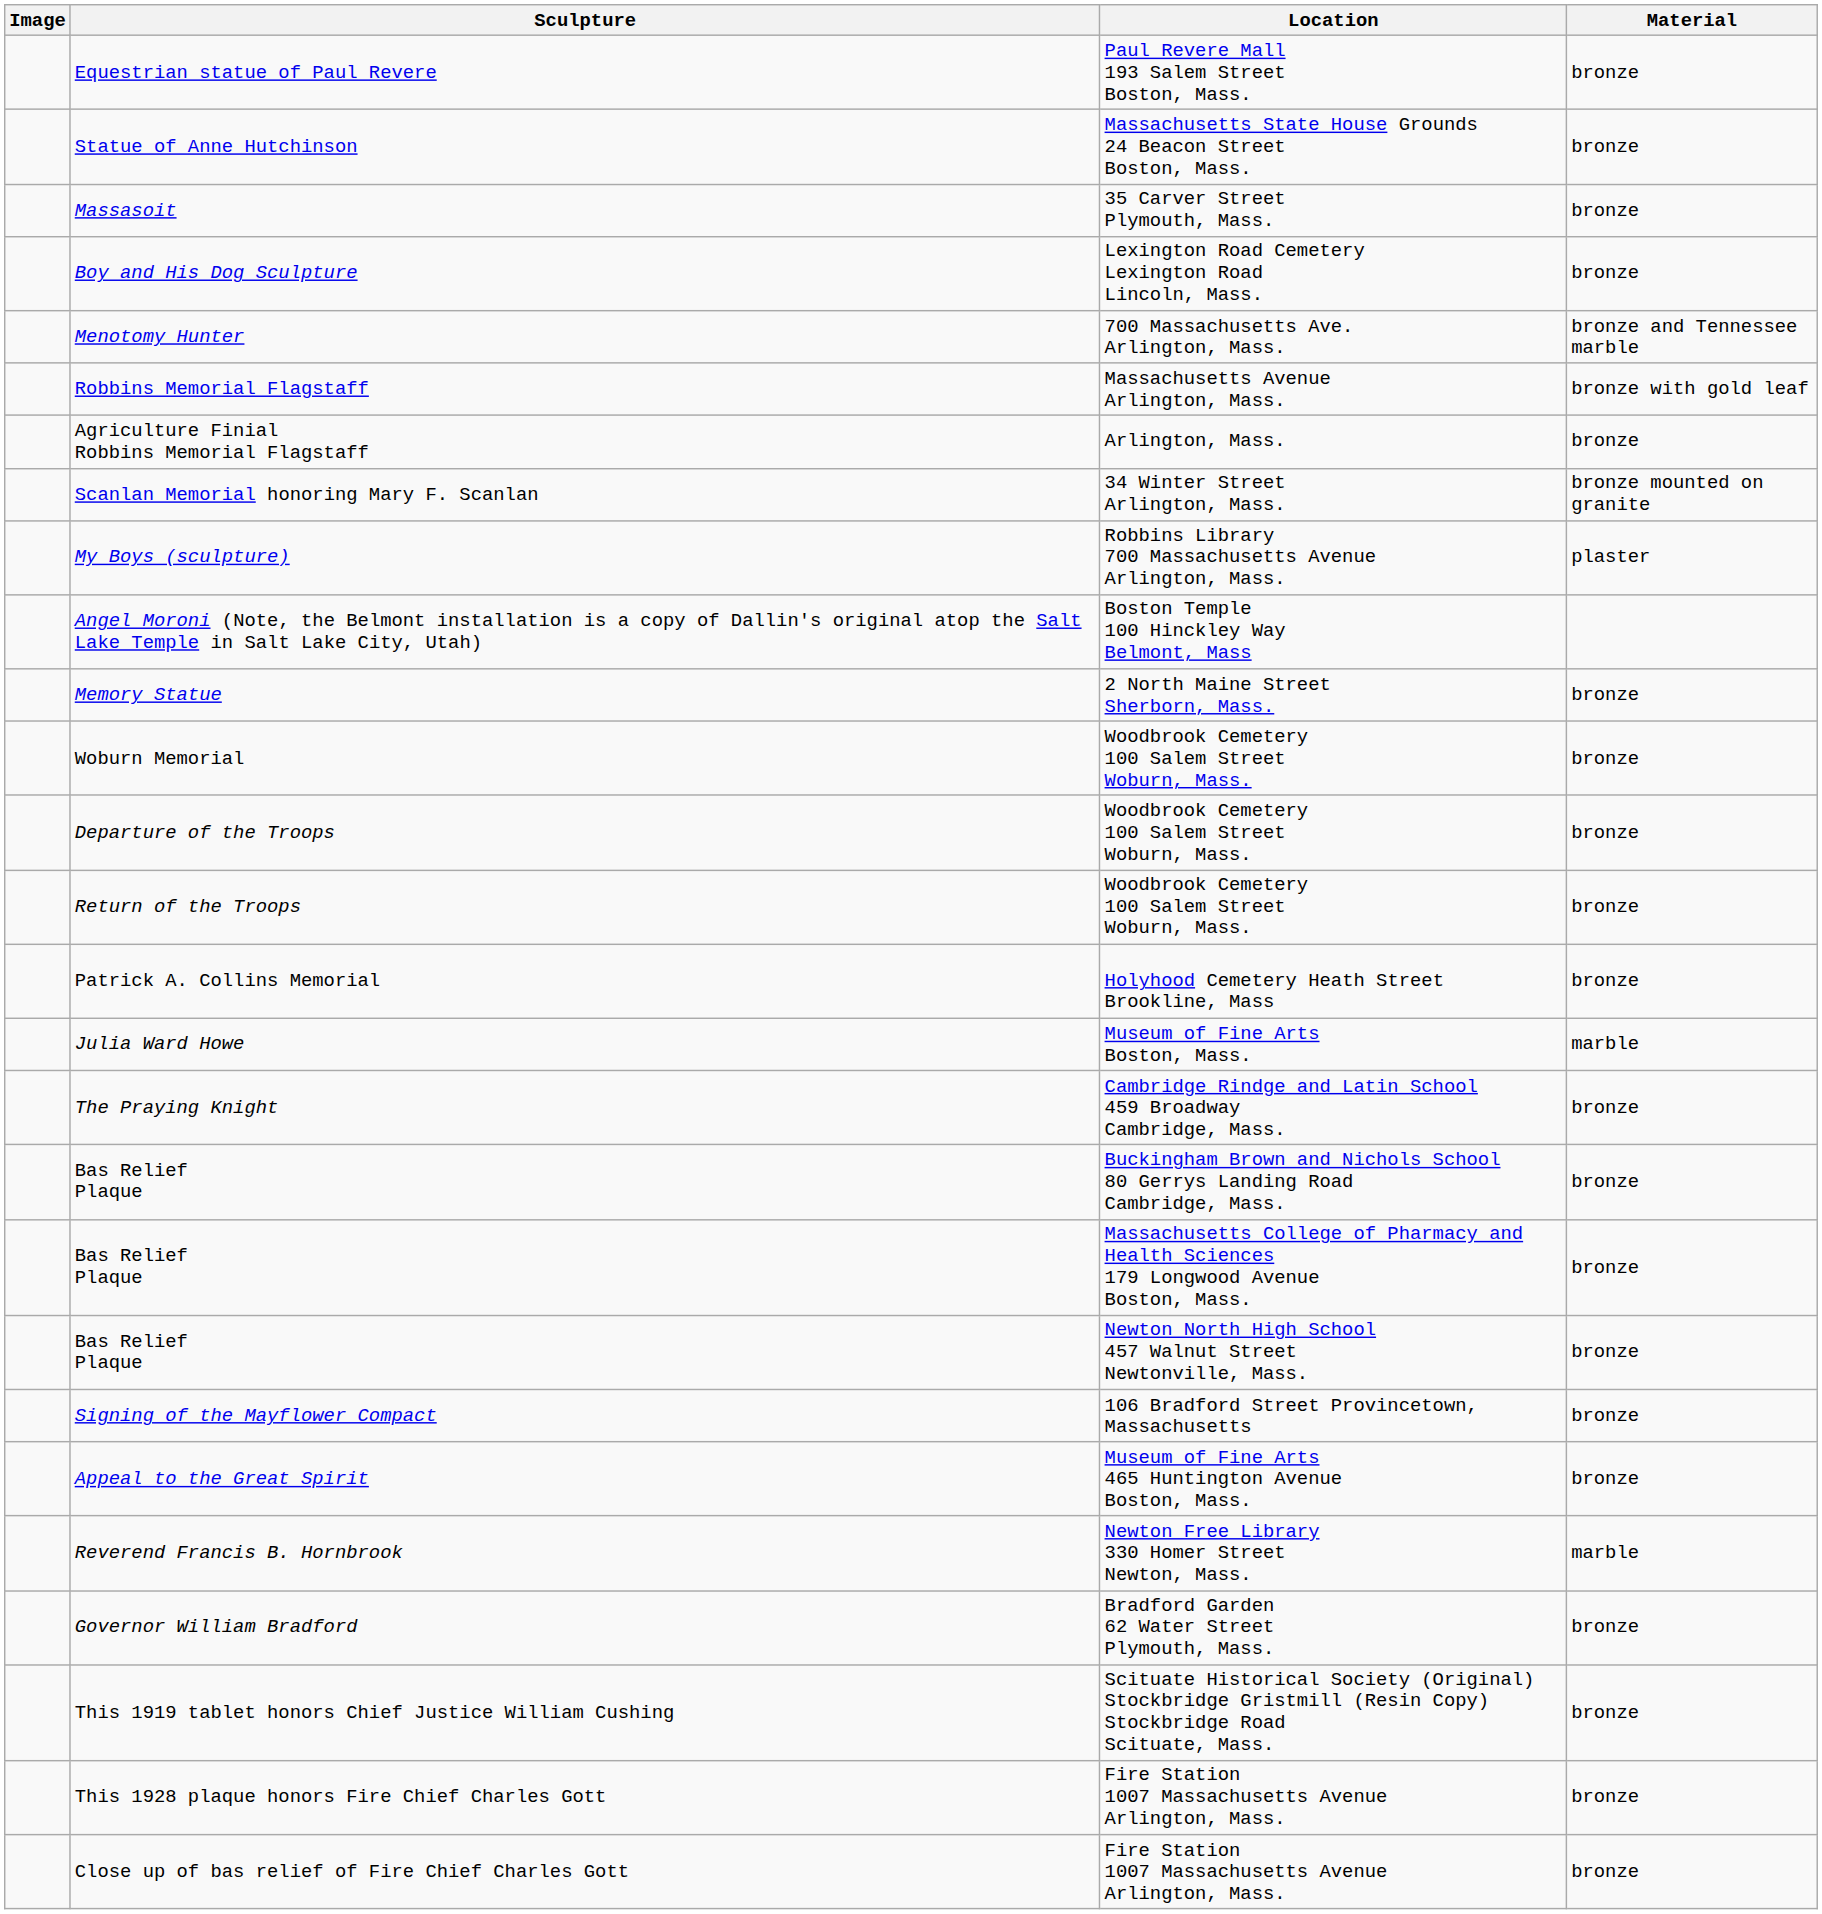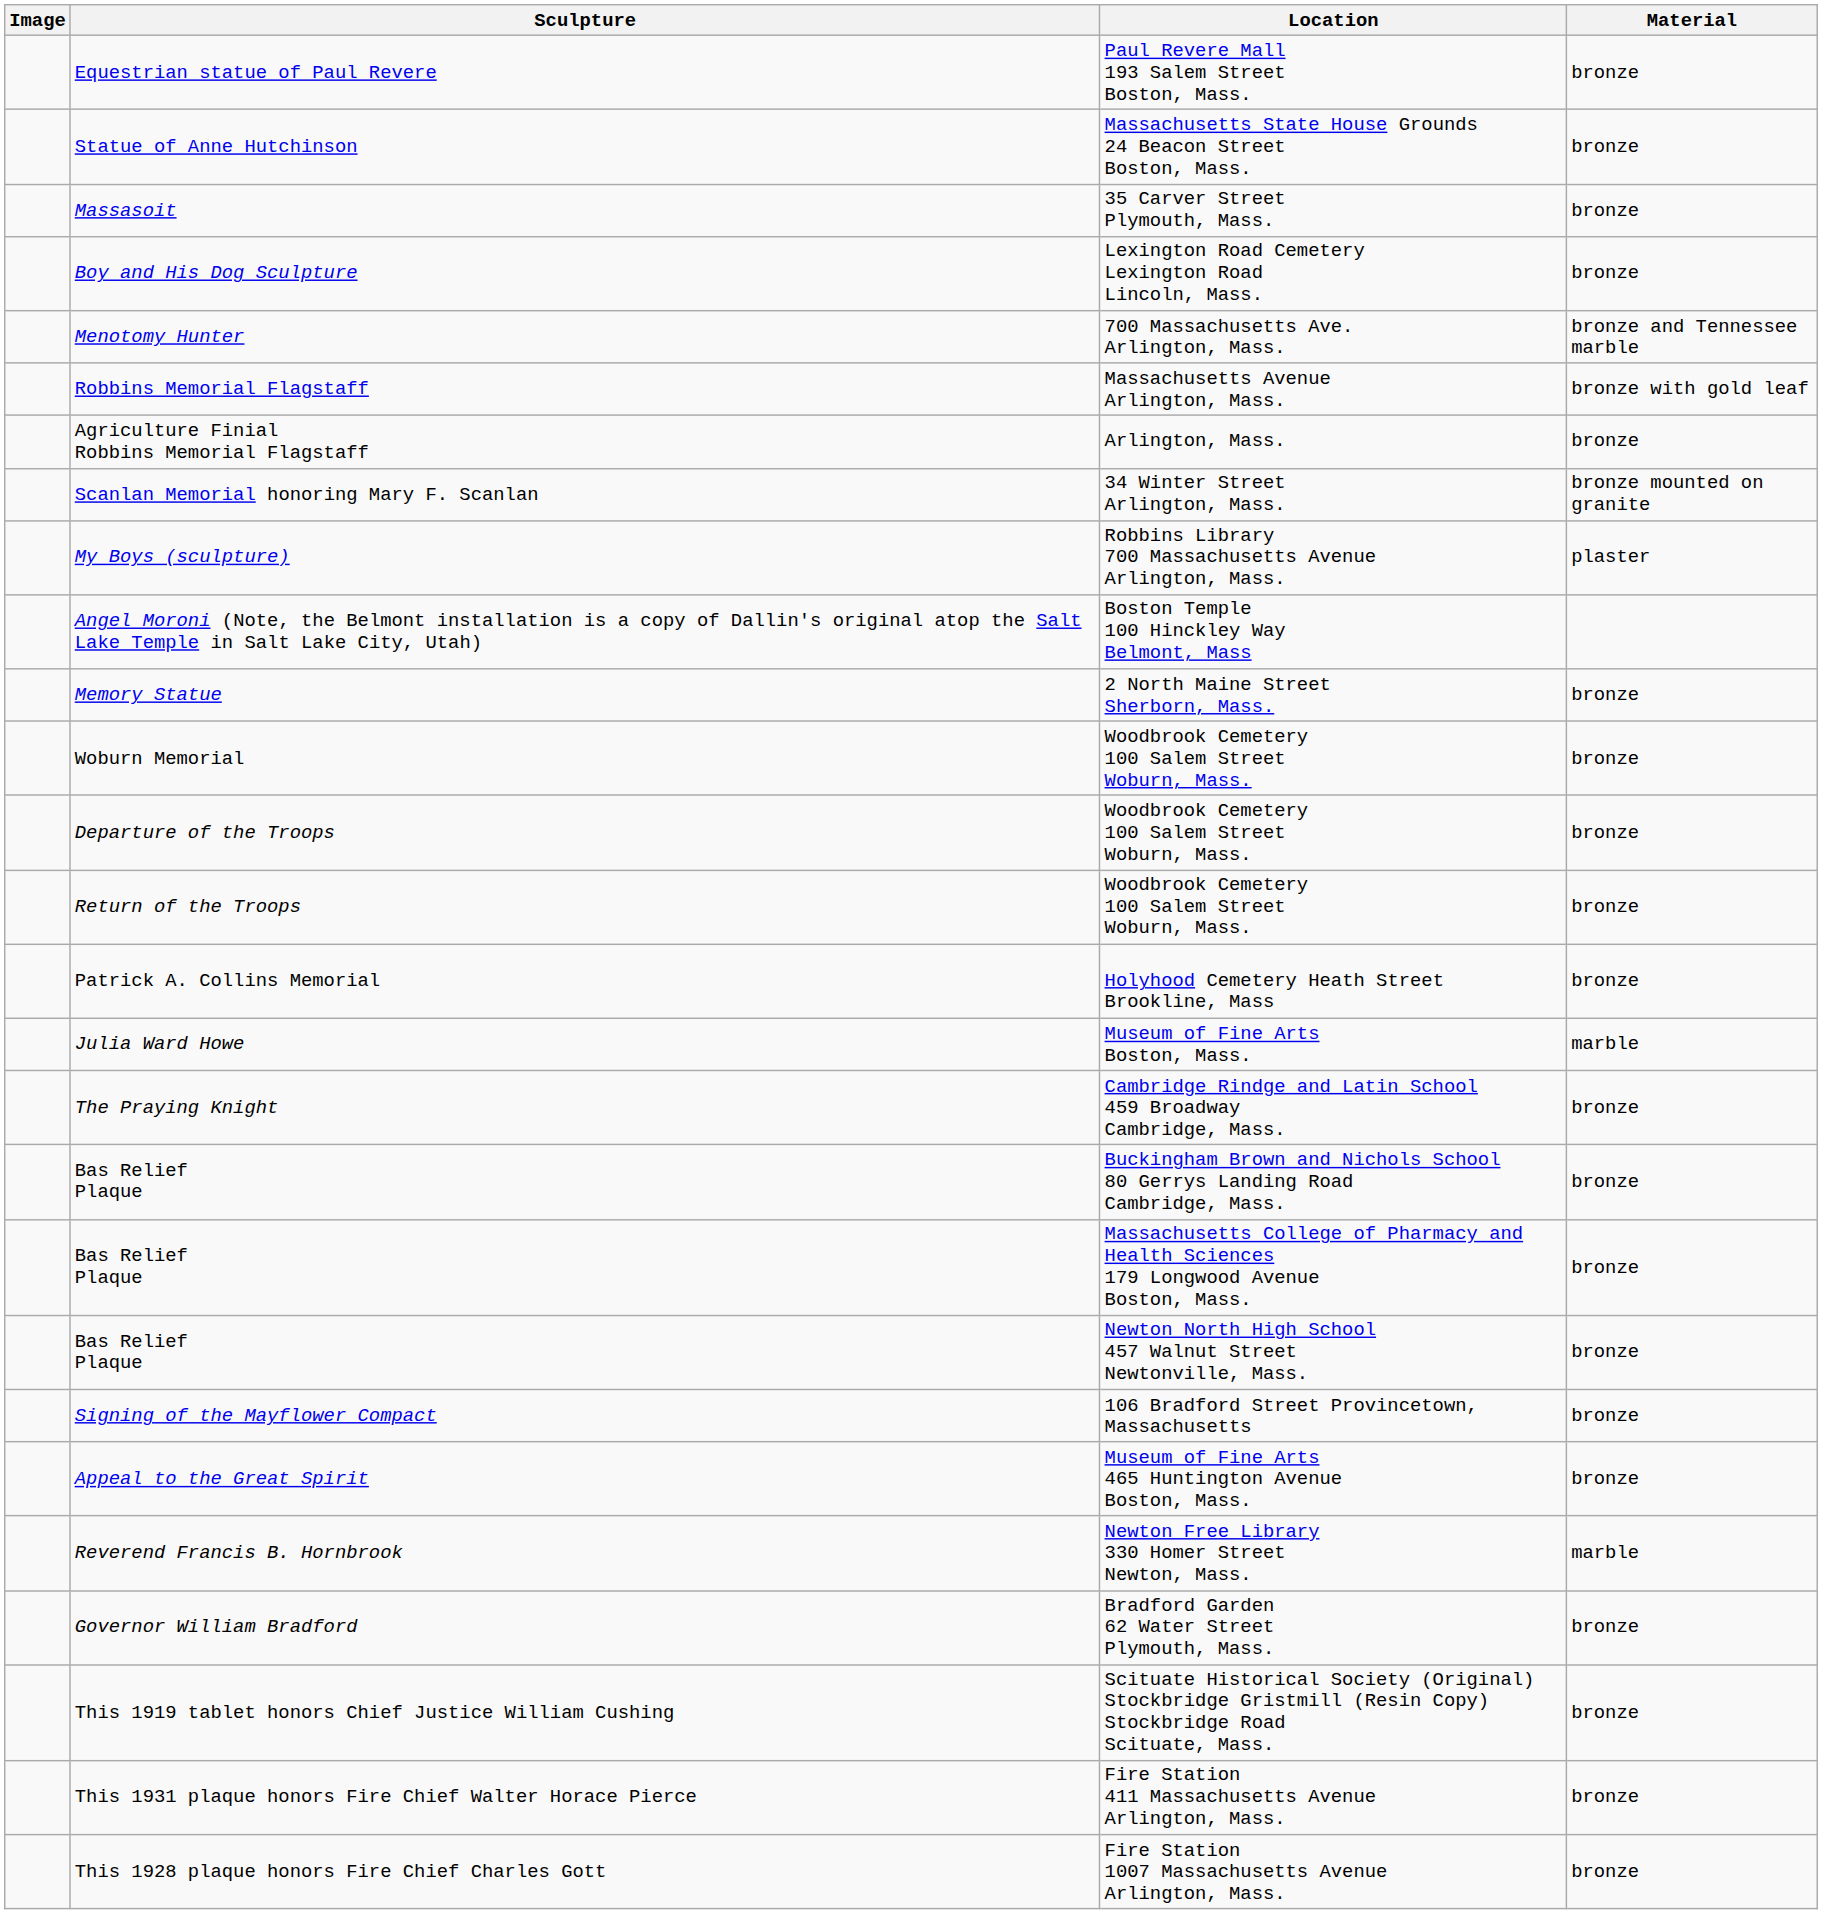 <table class="wikitable">
 <tr>
 <th>Image</th>
 <th>Sculpture</th>
 <th>Location</th>
 <th>Material</th>
 </tr>
 <tr>
 <td></td>
 <td><a href='#'>Equestrian statue of Paul Revere</a></td>
 <td><a href='#'>Paul Revere Mall</a><br>193 Salem Street<br>Boston, Mass.</td>
 <td>bronze</td>
 </tr>
 <tr>
 <td></td>
 <td><a href='#'>Statue of Anne Hutchinson</a></td>
 <td><a href='#'>Massachusetts State House</a> Grounds<br>24 Beacon Street<br>Boston, Mass.</td>
 <td>bronze</td>
 </tr>
 <tr>
 <td></td>
 <td><em><a href='#'>Massasoit</a></em></td>
 <td>35 Carver Street<br>Plymouth, Mass.</td>
 <td>bronze</td>
 </tr>
 <tr>
 <td></td>
 <td><em><a href='#'>Boy and His Dog Sculpture</a></em></td>
 <td>Lexington Road Cemetery<br>Lexington Road<br>Lincoln, Mass.</td>
 <td>bronze</td>
 </tr>
 <tr>
 <td></td>
 <td><em><a href='#'>Menotomy Hunter</a></em></td>
 <td>700 Massachusetts Ave.<br>Arlington, Mass.</td>
 <td>bronze and Tennessee marble</td>
 </tr>
 <tr>
 <td></td>
 <td><a href='#'>Robbins Memorial Flagstaff</a></td>
 <td>Massachusetts Avenue<br>Arlington, Mass.</td>
 <td>bronze with gold leaf</td>
 </tr>
 <tr>
 <td></td>
 <td>Agriculture Finial<br>Robbins Memorial Flagstaff</td>
 <td>Arlington, Mass.</td>
 <td>bronze</td>
 </tr>
 <tr>
 <td></td>
 <td><a href='#'>Scanlan Memorial</a> honoring Mary F. Scanlan</td>
 <td>34 Winter Street<br>Arlington, Mass.</td>
 <td>bronze mounted on granite</td>
 </tr>
 <tr>
 <td></td>
 <td><em><a href='#'>My Boys (sculpture)</a></em> </td>
 <td>Robbins Library<br>700 Massachusetts Avenue<br>Arlington, Mass.</td>
 <td>plaster</td>
 </tr>
 <tr>
 <td></td>
 <td><em><a href='#'>Angel Moroni</a></em> (Note, the Belmont installation is a copy of Dallin's original atop the <a href='#'>Salt Lake Temple</a> in Salt Lake City, Utah)</td>
 <td>Boston Temple<br>100 Hinckley Way<br><a href='#'>Belmont, Mass</a></td>
 <td></td>
 </tr>
 <tr>
 <td></td>
 <td><em><a href='#'>Memory Statue</a></em></td>
 <td>2 North Maine Street<br><a href='#'>Sherborn, Mass.</a></td>
 <td>bronze</td>
 </tr>
 <tr>
 <td></td>
 <td>Woburn Memorial</td>
 <td>Woodbrook Cemetery<br>100 Salem Street<br><a href='#'>Woburn, Mass.</a></td>
 <td>bronze</td>
 </tr>
 <tr>
 <td></td>
 <td><em>Departure of the Troops</em></td>
 <td>Woodbrook Cemetery<br>100 Salem Street<br>Woburn, Mass.</td>
 <td>bronze</td>
 </tr>
 <tr>
 <td></td>
 <td><em>Return of the Troops</em></td>
 <td>Woodbrook Cemetery<br>100 Salem Street<br>Woburn, Mass.</td>
 <td>bronze</td>
 </tr>
 <tr>
 <td></td>
 <td>Patrick A. Collins Memorial</td>
 <td><br><a href='#'>Holyhood</a> Cemetery Heath Street<br>Brookline, Mass</td>
 <td>bronze</td>
 </tr>
 <tr>
 <td></td>
 <td><em>Julia Ward Howe</em></td>
 <td><a href='#'>Museum of Fine Arts</a><br>Boston, Mass.</td>
 <td>marble</td>
 </tr>
 <tr>
 <td></td>
 <td><em>The Praying Knight</em></td>
 <td><a href='#'>Cambridge Rindge and Latin School</a><br>459 Broadway<br>Cambridge, Mass.</td>
 <td>bronze</td>
 </tr>
 <tr>
 <td></td>
 <td>Bas Relief<br>Plaque</td>
 <td><a href='#'>Buckingham Brown and Nichols School</a><br>80 Gerrys Landing Road<br>Cambridge, Mass.</td>
 <td>bronze</td>
 </tr>
 <tr>
 <td></td>
 <td>Bas Relief<br>Plaque</td>
 <td><a href='#'>Massachusetts College of Pharmacy and Health Sciences</a><br>179 Longwood Avenue<br>Boston, Mass.</td>
 <td>bronze</td>
 </tr>
 <tr>
 <td></td>
 <td>Bas Relief<br>Plaque</td>
 <td><a href='#'>Newton North High School</a><br>457 Walnut Street<br>Newtonville, Mass.</td>
 <td>bronze</td>
 </tr>
 <tr>
 <td></td>
 <td><em><a href='#'>Signing of the Mayflower Compact</a></em></td>
 <td>106 Bradford Street Provincetown, Massachusetts</td>
 <td>bronze</td>
 </tr>
 <tr>
 <td></td>
 <td><em><a href='#'>Appeal to the Great Spirit</a></em></td>
 <td><a href='#'>Museum of Fine Arts</a><br>465 Huntington Avenue<br>Boston, Mass.</td>
 <td>bronze</td>
 </tr>
 <tr>
 <td></td>
 <td><em>Reverend Francis B. Hornbrook</em></td>
 <td><a href='#'>Newton Free Library</a><br>330 Homer Street<br>Newton, Mass.</td>
 <td>marble</td>
 </tr>
 <tr>
 <td></td>
 <td><em>Governor William Bradford</em></td>
 <td>Bradford Garden<br>62 Water Street<br>Plymouth, Mass.</td>
 <td>bronze</td>
 </tr>
 <tr>
 <td></td>
 <td>This 1919 tablet honors Chief Justice William Cushing</td>
 <td>Scituate Historical Society (Original)<br>Stockbridge Gristmill (Resin Copy)<br>Stockbridge Road<br>Scituate, Mass.</td>
 <td>bronze</td>
 </tr>
 <tr>
 <td></td>
+<td>This 1931 plaque honors Fire Chief Walter Horace Pierce</td>
+<td>Fire Station<br>411 Massachusetts Avenue<br>Arlington, Mass.</td>
+<td>bronze</td>
+</tr>
+<tr>
+<td></td>
 <td>This 1928 plaque honors Fire Chief Charles Gott</td>
 <td>Fire Station<br>1007 Massachusetts Avenue<br>Arlington, Mass.</td>
 <td>bronze</td>
 </tr>
-<tr>
-<td></td>
-<td>Close up of bas relief of Fire Chief Charles Gott</td>
-<td>Fire Station<br>1007 Massachusetts Avenue<br>Arlington, Mass.</td>
-<td>bronze</td>
-</tr>
 </table>
